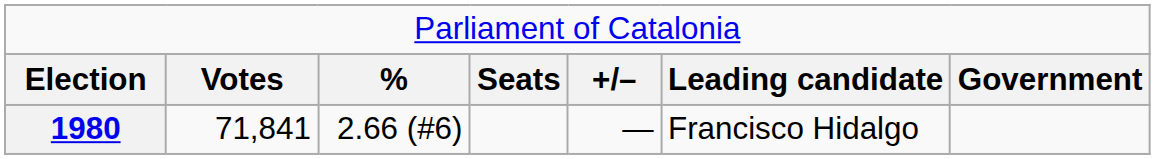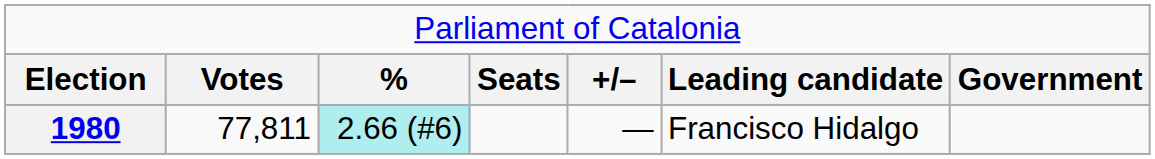 <table class="wikitable" style="text-align:right;">
 <tr>
 <td colspan="8" align="center"><a href='#'>Parliament of Catalonia</a></td>
 </tr>
 <tr>
 <th width="75">Election</th>
 <th width="70">Votes</th>
 <th width="70">%</th>
 <th>Seats</th>
 <th width="40">+/–</th>
 <th>Leading candidate</th>
 <th>Government</th>
 </tr>
 <tr>
 <th><a href='#'>1980</a></th>
-<td>71,841</td>
-<td>2.66 (#6)</td>
+<td>77,811</td>
+<td style="background: paleturquoise;">2.66 (#6)</td>
 <td></td>
 <td>—</td>
 <td rowspan="2" align="left">Francisco Hidalgo</td>
 <td></td>
 </tr>
 </table>
